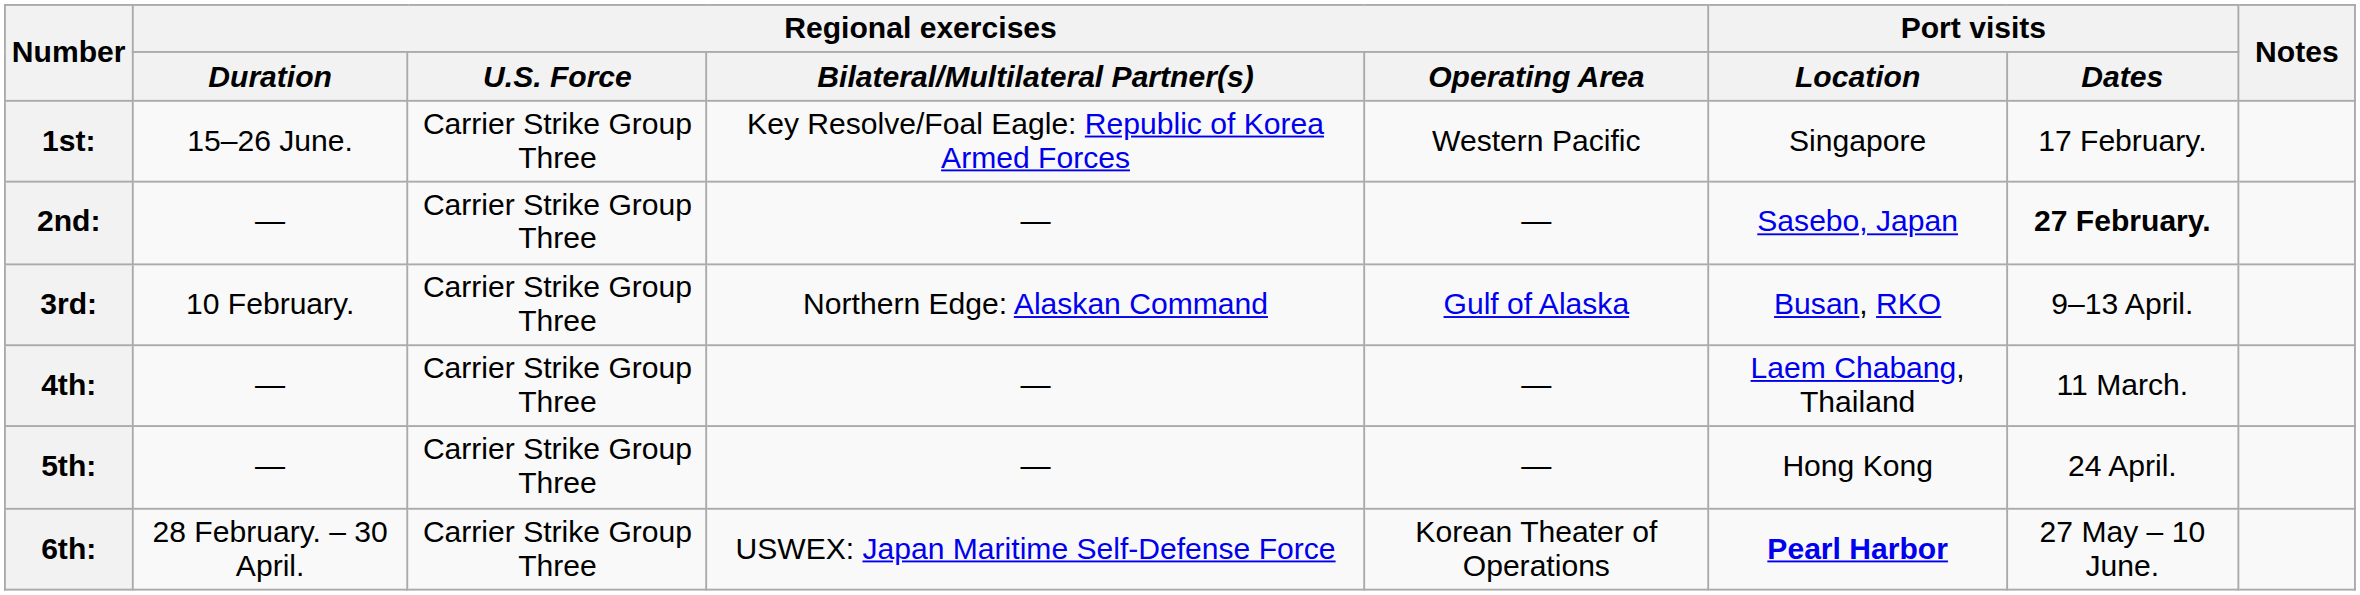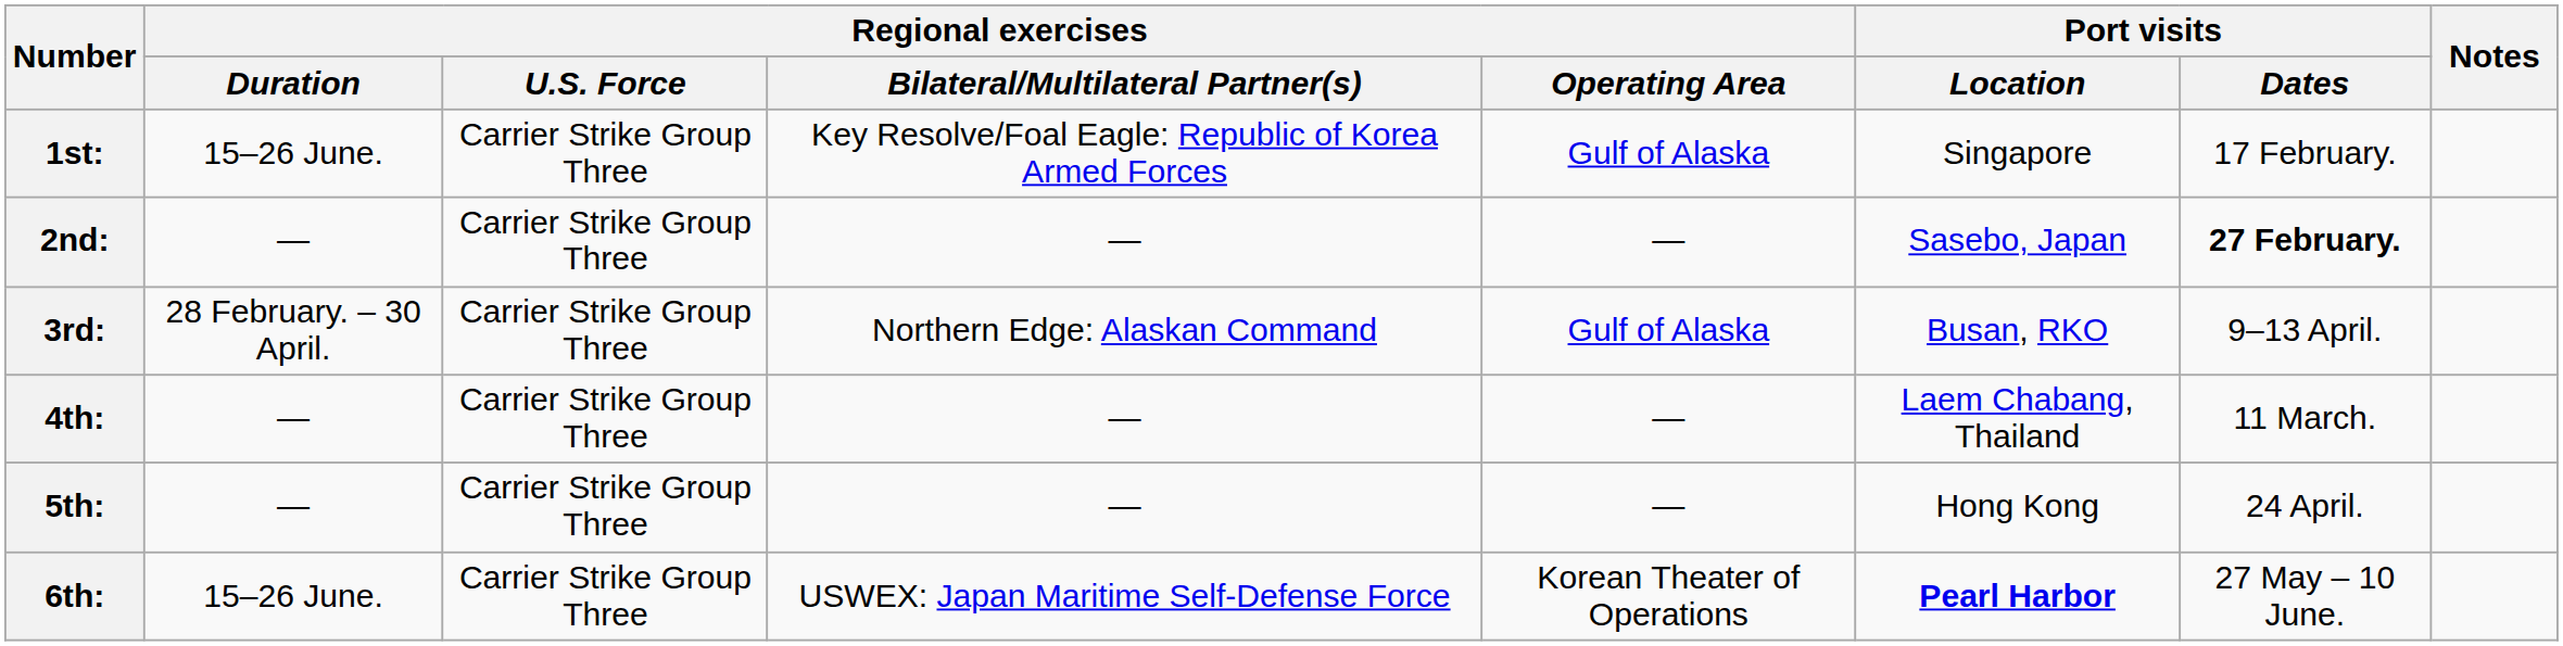 <table class="wikitable"  style="text-align:center; width:99%;">
 <tr>
 <th rowspan="2" style="width:5%;">Number</th>
 <th colspan="4" style="text-align:center;">Regional exercises</th>
 <th colspan="2" style="text-align:center;">Port visits</th>
 <th rowspan="2" style="width:5%;">Notes</th>
 </tr>
 <tr>
 <th style="text-align:center;"><em>Duration</em></th>
 <th style="text-align:center;"><em>U.S. Force</em></th>
 <th style="text-align:center;"><em>Bilateral/Multilateral Partner(s)</em></th>
 <th style="text-align:center;"><em>Operating Area</em></th>
 <th style="text-align:center;"><em>Location</em></th>
 <th style="text-align:center;"><em>Dates</em></th>
 </tr>
 <tr>
 <th>1st:</th>
 <td>15–26 June.</td>
 <td>Carrier Strike Group Three</td>
 <td>Key Resolve/Foal Eagle: <a href='#'>Republic of Korea Armed Forces</a></td>
-<td>Western Pacific</td>
+<td><a href='#'>Gulf of Alaska</a></td>
 <td>Singapore</td>
 <td>17 February.</td>
 <td></td>
 </tr>
 <tr>
 <th>2nd:</th>
 <td>—</td>
 <td>Carrier Strike Group Three</td>
 <td>—</td>
 <td>—</td>
 <td><a href='#'>Sasebo, Japan</a></td>
 <td><strong>27 February.</strong></td>
 <td></td>
 </tr>
 <tr>
 <th>3rd:</th>
-<td>10 February.</td>
+<td>28 February. – 30 April.</td>
 <td>Carrier Strike Group Three</td>
 <td>Northern Edge: <a href='#'>Alaskan Command</a></td>
 <td><a href='#'>Gulf of Alaska</a></td>
 <td><a href='#'>Busan</a>, <a href='#'>RKO</a></td>
 <td>9–13 April.</td>
 <td></td>
 </tr>
 <tr>
 <th>4th:</th>
 <td>—</td>
 <td>Carrier Strike Group Three</td>
 <td>—</td>
 <td>—</td>
 <td><a href='#'>Laem Chabang</a>, Thailand</td>
 <td>11 March.</td>
 <td></td>
 </tr>
 <tr>
 <th>5th:</th>
 <td>—</td>
 <td>Carrier Strike Group Three</td>
 <td>—</td>
 <td>—</td>
 <td>Hong Kong</td>
 <td>24 April.</td>
 <td></td>
 </tr>
 <tr>
 <th>6th:</th>
-<td>28 February. – 30 April.</td>
+<td>15–26 June.</td>
 <td>Carrier Strike Group Three</td>
 <td>USWEX:  <a href='#'>Japan Maritime Self-Defense Force</a></td>
 <td>Korean Theater of Operations</td>
 <td><strong><a href='#'>Pearl Harbor</a></strong></td>
 <td>27 May – 10 June.</td>
 <td></td>
 </tr>
 </table>
